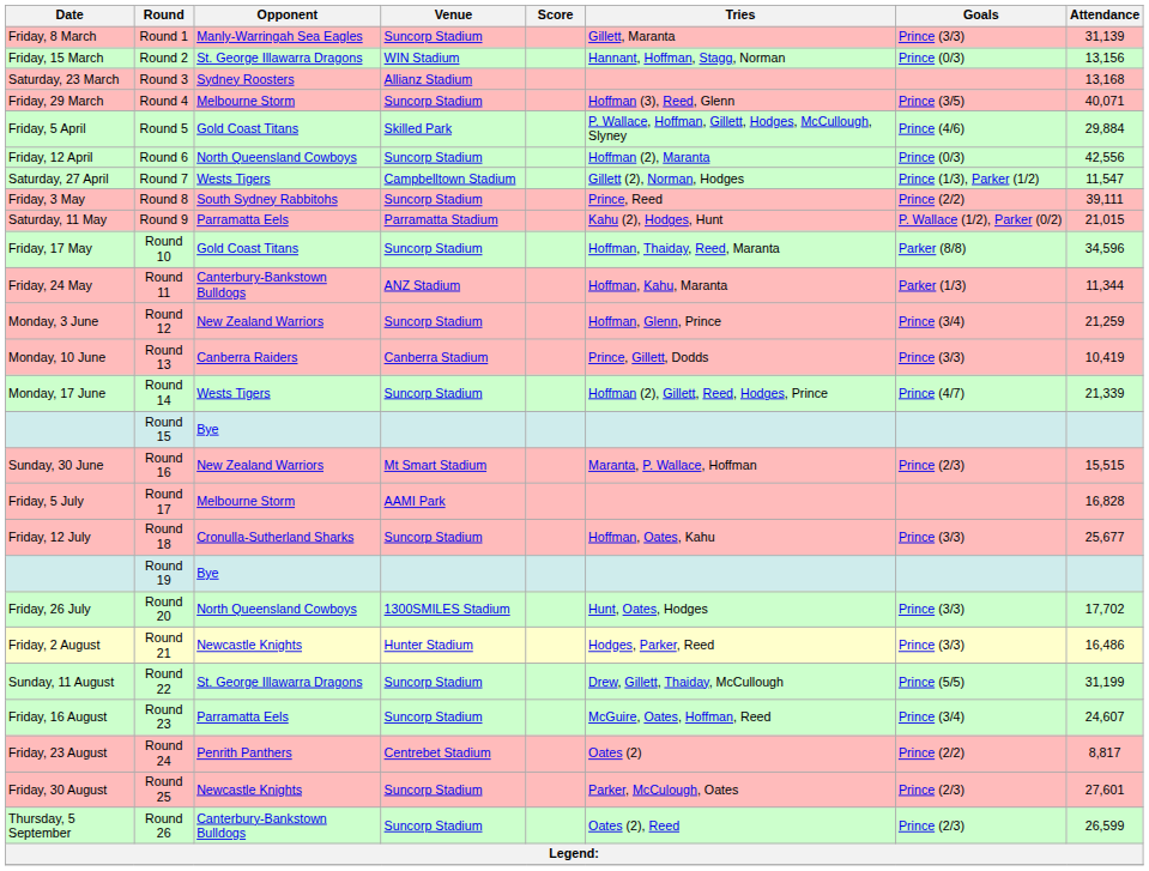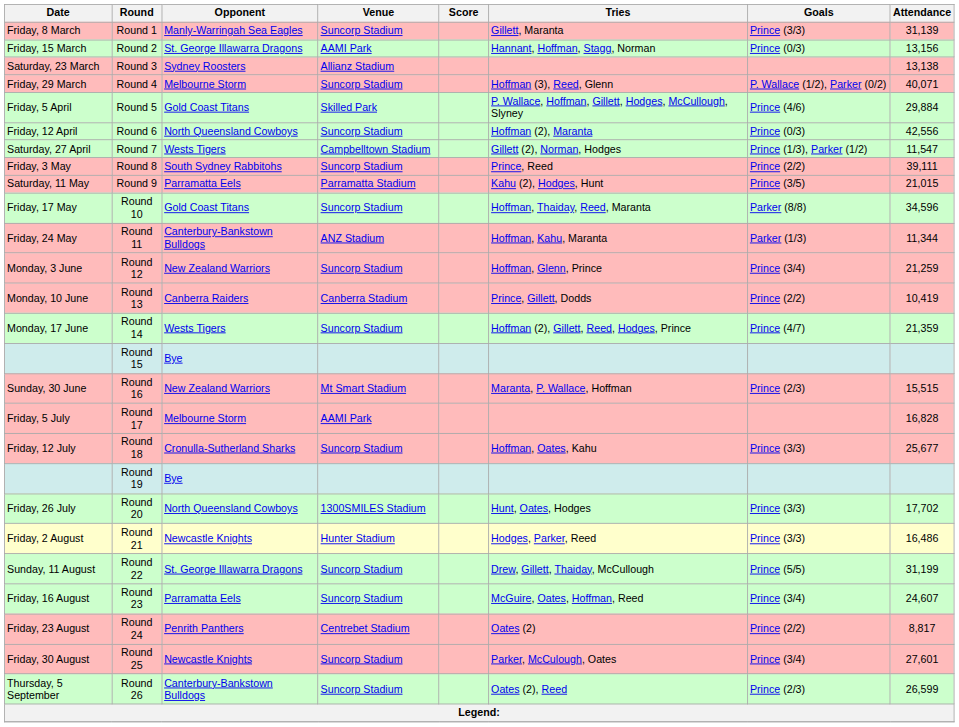 <table class="wikitable" style="font-size:75%;">
 <tr>
 <th width="115">Date</th>
 <th width="50">Round</th>
 <th width="170">Opponent</th>
 <th width="130">Venue</th>
 <th width="50">Score</th>
 <th width="285">Tries</th>
 <th width="155">Goals</th>
 <th width="60">Attendance</th>
 </tr>
 <tr bgcolor=#FFBBBB>
 <td>Friday, 8 March</td>
 <td style="text-align:center;">Round 1</td>
 <td> <a href='#'>Manly-Warringah Sea Eagles</a></td>
 <td><a href='#'>Suncorp Stadium</a></td>
 <td style="text-align:center;"></td>
 <td><a href='#'>Gillett</a>, Maranta</td>
 <td><a href='#'>Prince</a> (3/3)</td>
 <td style="text-align:center;">31,139</td>
 </tr>
 <tr bgcolor=#CCFFCC>
 <td>Friday, 15 March</td>
 <td style="text-align:center;">Round 2</td>
 <td> <a href='#'>St. George Illawarra Dragons</a></td>
-<td><a href='#'>WIN Stadium</a></td>
+<td><a href='#'>AAMI Park</a></td>
 <td style="text-align:center;"></td>
 <td><a href='#'>Hannant</a>, <a href='#'>Hoffman</a>, <a href='#'>Stagg</a>, Norman</td>
 <td><a href='#'>Prince</a> (0/3)</td>
 <td style="text-align:center;">13,156</td>
 </tr>
 <tr bgcolor=#FFBBBB>
 <td>Saturday, 23 March</td>
 <td style="text-align:center;">Round 3</td>
 <td> <a href='#'>Sydney Roosters</a></td>
 <td><a href='#'>Allianz Stadium</a></td>
 <td style="text-align:center;"></td>
 <td></td>
 <td></td>
-<td style="text-align:center;">13,168</td>
+<td style="text-align:center;">13,138</td>
 </tr>
 <tr bgcolor=#FFBBBB>
 <td>Friday, 29 March</td>
 <td style="text-align:center;">Round 4</td>
 <td> <a href='#'>Melbourne Storm</a></td>
 <td><a href='#'>Suncorp Stadium</a></td>
 <td style="text-align:center;"></td>
 <td><a href='#'>Hoffman</a> (3), <a href='#'>Reed</a>, Glenn</td>
-<td><a href='#'>Prince</a> (3/5)</td>
+<td><a href='#'>P. Wallace</a> (1/2), <a href='#'>Parker</a> (0/2)</td>
 <td style="text-align:center;">40,071</td>
 </tr>
 <tr bgcolor=#CCFFCC>
 <td>Friday, 5 April</td>
 <td style="text-align:center;">Round 5</td>
 <td> <a href='#'>Gold Coast Titans</a></td>
 <td><a href='#'>Skilled Park</a></td>
 <td style="text-align:center;"></td>
 <td><a href='#'>P. Wallace</a>, <a href='#'>Hoffman</a>, <a href='#'>Gillett</a>, <a href='#'>Hodges</a>, <a href='#'>McCullough</a>, Slyney</td>
 <td><a href='#'>Prince</a> (4/6)</td>
 <td style="text-align:center;">29,884</td>
 </tr>
 <tr bgcolor=#CCFFCC>
 <td>Friday, 12 April</td>
 <td style="text-align:center;">Round 6</td>
 <td> <a href='#'>North Queensland Cowboys</a></td>
 <td><a href='#'>Suncorp Stadium</a></td>
 <td style="text-align:center;"></td>
 <td><a href='#'>Hoffman</a> (2), <a href='#'>Maranta</a></td>
 <td><a href='#'>Prince</a> (0/3)</td>
 <td style="text-align:center;">42,556</td>
 </tr>
 <tr bgcolor=#CCFFCC>
 <td>Saturday, 27 April</td>
 <td style="text-align:center;">Round 7</td>
 <td> <a href='#'>Wests Tigers</a></td>
 <td><a href='#'>Campbelltown Stadium</a></td>
 <td style="text-align:center;"></td>
 <td><a href='#'>Gillett</a> (2), <a href='#'>Norman</a>, Hodges</td>
 <td><a href='#'>Prince</a> (1/3), <a href='#'>Parker</a> (1/2)</td>
 <td style="text-align:center;">11,547</td>
 </tr>
 <tr bgcolor=#FFBBBB>
 <td>Friday, 3 May</td>
 <td style="text-align:center;">Round 8</td>
 <td> <a href='#'>South Sydney Rabbitohs</a></td>
 <td><a href='#'>Suncorp Stadium</a></td>
 <td style="text-align:center;"></td>
 <td><a href='#'>Prince</a>, Reed</td>
 <td><a href='#'>Prince</a> (2/2)</td>
 <td style="text-align:center;">39,111</td>
 </tr>
 <tr bgcolor=#FFBBBB>
 <td>Saturday, 11 May</td>
 <td style="text-align:center;">Round 9</td>
 <td> <a href='#'>Parramatta Eels</a></td>
 <td><a href='#'>Parramatta Stadium</a></td>
 <td style="text-align:center;"></td>
 <td><a href='#'>Kahu</a> (2), <a href='#'>Hodges</a>, Hunt</td>
-<td><a href='#'>P. Wallace</a> (1/2), <a href='#'>Parker</a> (0/2)</td>
+<td><a href='#'>Prince</a> (3/5)</td>
 <td style="text-align:center;">21,015</td>
 </tr>
 <tr bgcolor=#CCFFCC>
 <td>Friday, 17 May</td>
 <td style="text-align:center;">Round 10</td>
 <td> <a href='#'>Gold Coast Titans</a></td>
 <td><a href='#'>Suncorp Stadium</a></td>
 <td style="text-align:center;"></td>
 <td><a href='#'>Hoffman</a>, <a href='#'>Thaiday</a>, <a href='#'>Reed</a>, Maranta</td>
 <td><a href='#'>Parker</a> (8/8)</td>
 <td style="text-align:center;">34,596</td>
 </tr>
 <tr bgcolor=#FFBBBB>
 <td>Friday, 24 May</td>
 <td style="text-align:center;">Round 11</td>
 <td> <a href='#'>Canterbury-Bankstown Bulldogs</a></td>
 <td><a href='#'>ANZ Stadium</a></td>
 <td style="text-align:center;"></td>
 <td><a href='#'>Hoffman</a>, <a href='#'>Kahu</a>, Maranta</td>
 <td><a href='#'>Parker</a> (1/3)</td>
 <td style="text-align:center;">11,344</td>
 </tr>
 <tr bgcolor=#FFBBBB>
 <td>Monday, 3 June</td>
 <td style="text-align:center;">Round 12</td>
 <td> <a href='#'>New Zealand Warriors</a></td>
 <td><a href='#'>Suncorp Stadium</a></td>
 <td style="text-align:center;"></td>
 <td><a href='#'>Hoffman</a>, <a href='#'>Glenn</a>, Prince</td>
 <td><a href='#'>Prince</a> (3/4)</td>
 <td style="text-align:center;">21,259</td>
 </tr>
 <tr bgcolor=#FFBBBB>
 <td>Monday, 10 June</td>
 <td style="text-align:center;">Round 13</td>
 <td> <a href='#'>Canberra Raiders</a></td>
 <td><a href='#'>Canberra Stadium</a></td>
 <td style="text-align:center;"></td>
 <td><a href='#'>Prince</a>, <a href='#'>Gillett</a>, Dodds</td>
-<td><a href='#'>Prince</a> (3/3)</td>
+<td><a href='#'>Prince</a> (2/2)</td>
 <td style="text-align:center;">10,419</td>
 </tr>
 <tr bgcolor=#CCFFCC>
 <td>Monday, 17 June</td>
 <td style="text-align:center;">Round 14</td>
 <td> <a href='#'>Wests Tigers</a></td>
 <td><a href='#'>Suncorp Stadium</a></td>
 <td style="text-align:center;"></td>
 <td><a href='#'>Hoffman</a> (2), <a href='#'>Gillett</a>, <a href='#'>Reed</a>, <a href='#'>Hodges</a>, Prince</td>
 <td><a href='#'>Prince</a> (4/7)</td>
-<td style="text-align:center;">21,339</td>
+<td style="text-align:center;">21,359</td>
 </tr>
 <tr bgcolor=#CFECEC>
 <td></td>
 <td style="text-align:center;">Round 15</td>
 <td><a href='#'>Bye</a></td>
 <td></td>
 <td></td>
 <td></td>
 <td></td>
 <td></td>
 </tr>
 <tr bgcolor=#FFBBBB>
 <td>Sunday, 30 June</td>
 <td style="text-align:center;">Round 16</td>
 <td> <a href='#'>New Zealand Warriors</a></td>
 <td><a href='#'>Mt Smart Stadium</a></td>
 <td style="text-align:center;"></td>
 <td><a href='#'>Maranta</a>, <a href='#'>P. Wallace</a>, Hoffman</td>
 <td><a href='#'>Prince</a> (2/3)</td>
 <td style="text-align:center;">15,515</td>
 </tr>
 <tr bgcolor=#FFBBBB>
 <td>Friday, 5 July</td>
 <td style="text-align:center;">Round 17</td>
 <td> <a href='#'>Melbourne Storm</a></td>
 <td><a href='#'>AAMI Park</a></td>
 <td style="text-align:center;"></td>
 <td></td>
 <td></td>
 <td style="text-align:center;">16,828</td>
 </tr>
 <tr bgcolor=#FFBBBB>
 <td>Friday, 12 July</td>
 <td style="text-align:center;">Round 18</td>
 <td> <a href='#'>Cronulla-Sutherland Sharks</a></td>
 <td><a href='#'>Suncorp Stadium</a></td>
 <td style="text-align:center;"></td>
 <td><a href='#'>Hoffman</a>, <a href='#'>Oates</a>, Kahu</td>
 <td><a href='#'>Prince</a> (3/3)</td>
 <td style="text-align:center;">25,677</td>
 </tr>
 <tr bgcolor=#CFECEC>
 <td></td>
 <td style="text-align:center;">Round 19</td>
 <td><a href='#'>Bye</a></td>
 <td></td>
 <td></td>
 <td></td>
 <td></td>
 <td></td>
 </tr>
 <tr bgcolor=#CCFFCC>
 <td>Friday, 26 July</td>
 <td style="text-align:center;">Round 20</td>
 <td> <a href='#'>North Queensland Cowboys</a></td>
 <td><a href='#'>1300SMILES Stadium</a></td>
 <td style="text-align:center;"></td>
 <td><a href='#'>Hunt</a>, <a href='#'>Oates</a>, Hodges</td>
 <td><a href='#'>Prince</a> (3/3)</td>
 <td style="text-align:center;">17,702</td>
 </tr>
 <tr bgcolor=#FFFFCC>
 <td>Friday, 2 August</td>
 <td style="text-align:center;">Round 21</td>
 <td> <a href='#'>Newcastle Knights</a></td>
 <td><a href='#'>Hunter Stadium</a></td>
 <td [style="text-align:center;"></td>
 <td><a href='#'>Hodges</a>, <a href='#'>Parker</a>, Reed</td>
 <td><a href='#'>Prince</a> (3/3)</td>
 <td style="text-align:center;">16,486</td>
 </tr>
 <tr bgcolor=#CCFFCC>
 <td>Sunday, 11 August</td>
 <td style="text-align:center;">Round 22</td>
 <td> <a href='#'>St. George Illawarra Dragons</a></td>
 <td><a href='#'>Suncorp Stadium</a></td>
 <td style="text-align:center;"></td>
 <td><a href='#'>Drew</a>, <a href='#'>Gillett</a>, <a href='#'>Thaiday</a>, McCullough</td>
 <td><a href='#'>Prince</a> (5/5)</td>
 <td style="text-align:center;">31,199</td>
 </tr>
 <tr bgcolor=#CCFFCC>
 <td>Friday, 16 August</td>
 <td style="text-align:center;">Round 23</td>
 <td> <a href='#'>Parramatta Eels</a></td>
 <td><a href='#'>Suncorp Stadium</a></td>
 <td style="text-align:center;"></td>
 <td><a href='#'>McGuire</a>, <a href='#'>Oates</a>, <a href='#'>Hoffman</a>, Reed</td>
 <td><a href='#'>Prince</a> (3/4)</td>
 <td style="text-align:center;">24,607</td>
 </tr>
 <tr bgcolor=#FFBBBB>
 <td>Friday, 23 August</td>
 <td style="text-align:center;">Round 24</td>
 <td> <a href='#'>Penrith Panthers</a></td>
 <td><a href='#'>Centrebet Stadium</a></td>
 <td style="text-align:center;"></td>
 <td><a href='#'>Oates</a> (2)</td>
 <td><a href='#'>Prince</a> (2/2)</td>
 <td style="text-align:center;">8,817</td>
 </tr>
 <tr bgcolor=#FFBBBB>
 <td>Friday, 30 August</td>
 <td style="text-align:center;">Round 25</td>
 <td> <a href='#'>Newcastle Knights</a></td>
 <td><a href='#'>Suncorp Stadium</a></td>
 <td style="text-align:center;"></td>
 <td><a href='#'>Parker</a>, <a href='#'>McCulough</a>, Oates</td>
-<td><a href='#'>Prince</a> (2/3)</td>
+<td><a href='#'>Prince</a> (3/4)</td>
 <td style="text-align:center;">27,601</td>
 </tr>
 <tr bgcolor=#CCFFCC>
 <td>Thursday, 5 September</td>
 <td style="text-align:center;">Round 26</td>
 <td> <a href='#'>Canterbury-Bankstown Bulldogs</a></td>
 <td><a href='#'>Suncorp Stadium</a></td>
 <td style="text-align:center;"></td>
 <td><a href='#'>Oates</a> (2), <a href='#'>Reed</a></td>
 <td><a href='#'>Prince</a> (2/3)</td>
 <td style="text-align:center;">26,599</td>
 </tr>
 <tr>
 <th colspan="11"><strong>Legend</strong>:    </th>
 </tr>
 <tr>
 </tr>
 </table>
